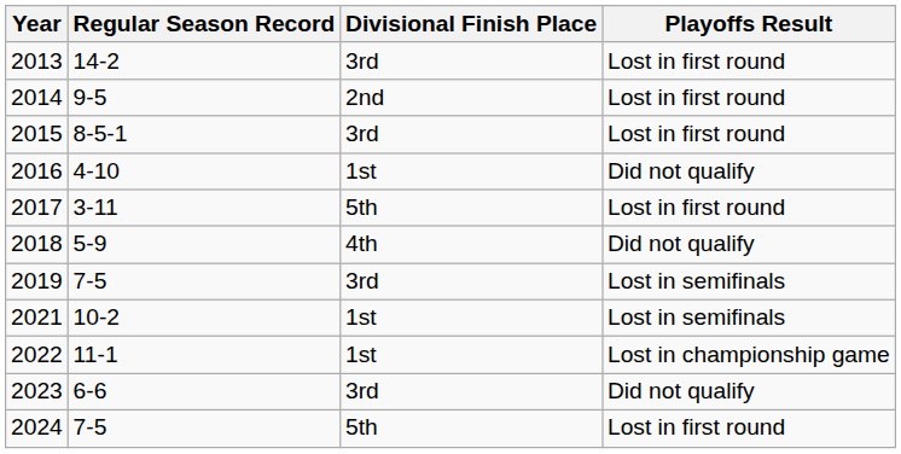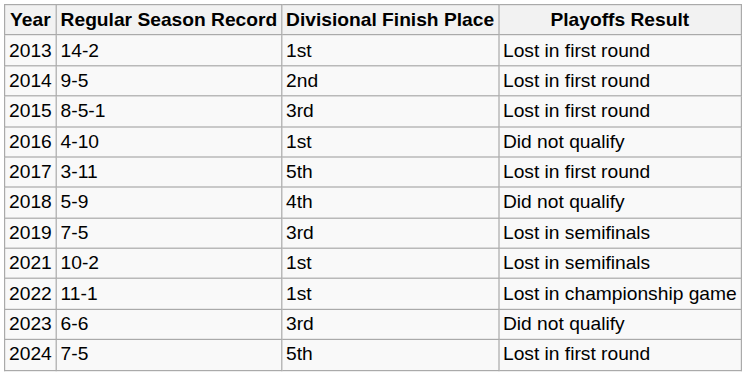 <table class="wikitable">
 <tr>
 <th>Year</th>
 <th>Regular Season Record</th>
 <th>Divisional Finish Place</th>
 <th>Playoffs Result</th>
 </tr>
 <tr>
 <td>2013</td>
 <td>14-2</td>
-<td>3rd</td>
+<td>1st</td>
 <td>Lost in first round</td>
 </tr>
 <tr>
 <td>2014</td>
 <td>9-5</td>
 <td>2nd</td>
 <td>Lost in first round</td>
 </tr>
 <tr>
 <td>2015</td>
 <td>8-5-1</td>
 <td>3rd</td>
 <td>Lost in first round</td>
 </tr>
 <tr>
 <td>2016</td>
 <td>4-10</td>
 <td>1st</td>
 <td>Did not qualify</td>
 </tr>
 <tr>
 <td>2017</td>
 <td>3-11</td>
 <td>5th</td>
 <td>Lost in first round</td>
 </tr>
 <tr>
 <td>2018</td>
 <td>5-9</td>
 <td>4th</td>
 <td>Did not qualify</td>
 </tr>
 <tr>
 <td>2019</td>
 <td>7-5</td>
 <td>3rd</td>
 <td>Lost in semifinals</td>
 </tr>
 <tr>
 <td>2021</td>
 <td>10-2</td>
 <td>1st</td>
 <td>Lost in semifinals</td>
 </tr>
 <tr>
 <td>2022</td>
 <td>11-1</td>
 <td>1st</td>
 <td>Lost in championship game</td>
 </tr>
 <tr>
 <td>2023</td>
 <td>6-6</td>
 <td>3rd</td>
 <td>Did not qualify</td>
 </tr>
 <tr>
 <td>2024</td>
 <td>7-5</td>
 <td>5th</td>
 <td>Lost in first round</td>
 </tr>
 </table>
